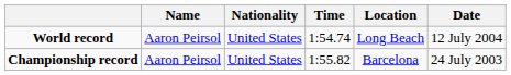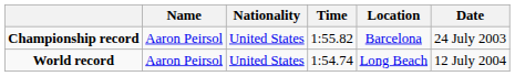 <table class=wikitable style=text-align:center>
 <tr>
 <th></th>
 <th>Name</th>
 <th>Nationality</th>
 <th>Time</th>
 <th>Location</th>
 <th>Date</th>
 </tr>
 <tr>
+<td><strong>Championship record</strong></td>
+<td><a href='#'>Aaron Peirsol</a></td>
+<td> <a href='#'>United States</a></td>
+<td align=left>1:55.82</td>
+<td><a href='#'>Barcelona</a></td>
+<td>24 July 2003</td>
+</tr>
+<tr>
 <td><strong>World record</strong></td>
 <td><a href='#'>Aaron Peirsol</a></td>
 <td> <a href='#'>United States</a></td>
 <td align=left>1:54.74</td>
 <td><a href='#'>Long Beach</a></td>
 <td>12 July 2004</td>
 </tr>
-<tr>
-<td><strong>Championship record</strong></td>
-<td><a href='#'>Aaron Peirsol</a></td>
-<td> <a href='#'>United States</a></td>
-<td align=left>1:55.82</td>
-<td><a href='#'>Barcelona</a></td>
-<td>24 July 2003</td>
-</tr>
 </table>
